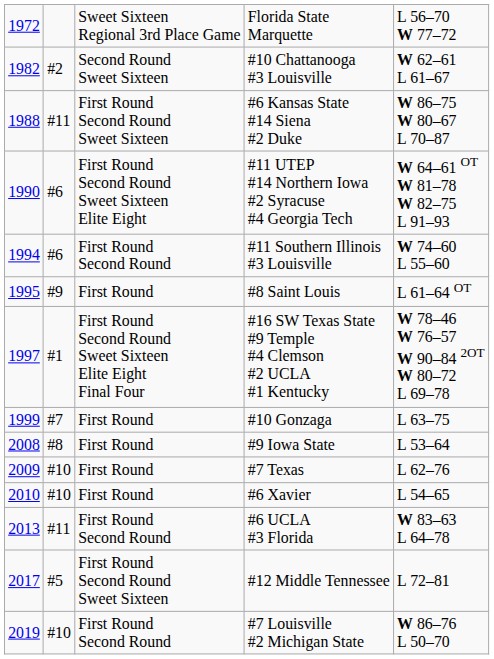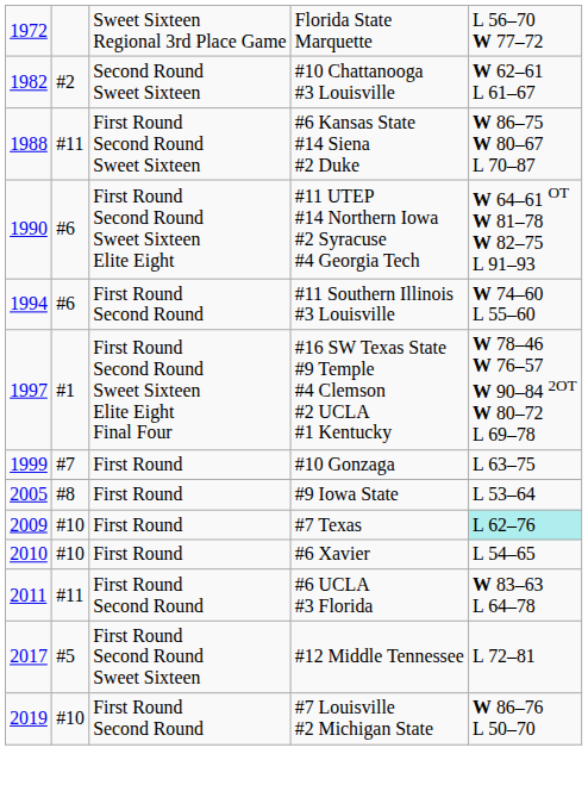 <table class="wikitable">
 <tr>
 <td><a href='#'>1972</a></td>
 <td></td>
 <td>Sweet Sixteen<br>Regional 3rd Place Game</td>
 <td>Florida State<br>Marquette</td>
 <td>L 56–70<br><strong>W</strong> 77–72</td>
 </tr>
 <tr>
 <td><a href='#'>1982</a></td>
 <td>#2</td>
 <td>Second Round<br>Sweet Sixteen</td>
 <td>#10 Chattanooga<br>#3 Louisville</td>
 <td><strong>W</strong> 62–61<br>L 61–67</td>
 </tr>
 <tr>
 <td><a href='#'>1988</a></td>
 <td>#11</td>
 <td>First Round<br>Second Round<br>Sweet Sixteen</td>
 <td>#6 Kansas State<br>#14 Siena<br>#2 Duke</td>
 <td><strong>W</strong> 86–75<br><strong>W</strong> 80–67<br>L 70–87</td>
 </tr>
 <tr>
 <td><a href='#'>1990</a></td>
 <td>#6</td>
 <td>First Round<br>Second Round<br>Sweet Sixteen<br>Elite Eight</td>
 <td>#11 UTEP<br>#14 Northern Iowa<br>#2 Syracuse<br>#4 Georgia Tech</td>
 <td><strong>W</strong> 64–61 <sup>OT</sup><br><strong>W</strong> 81–78<br><strong>W</strong> 82–75<br>L 91–93</td>
 </tr>
 <tr>
 <td><a href='#'>1994</a></td>
 <td>#6</td>
 <td>First Round<br>Second Round</td>
 <td>#11 Southern Illinois<br>#3 Louisville</td>
 <td><strong>W</strong> 74–60<br>L 55–60</td>
 </tr>
 <tr>
-<td><a href='#'>1995</a></td>
-<td>#9</td>
-<td>First Round</td>
-<td>#8 Saint Louis</td>
-<td>L 61–64 <sup>OT</sup></td>
-</tr>
-<tr>
 <td><a href='#'>1997</a></td>
 <td>#1</td>
 <td>First Round<br>Second Round<br>Sweet Sixteen<br>Elite Eight<br>Final Four</td>
 <td>#16 SW Texas State<br>#9 Temple<br>#4 Clemson<br>#2 UCLA<br>#1 Kentucky</td>
 <td><strong>W</strong> 78–46<br><strong>W</strong> 76–57<br><strong>W</strong> 90–84 <sup>2OT</sup><br><strong>W</strong> 80–72<br>L 69–78</td>
 </tr>
 <tr>
 <td><a href='#'>1999</a></td>
 <td>#7</td>
 <td>First Round</td>
 <td>#10 Gonzaga</td>
 <td>L 63–75</td>
 </tr>
 <tr>
-<td><a href='#'>2008</a></td>
+<td><a href='#'>2005</a></td>
 <td>#8</td>
 <td>First Round</td>
 <td>#9 Iowa State</td>
 <td>L 53–64</td>
 </tr>
 <tr>
 <td><a href='#'>2009</a></td>
 <td>#10</td>
 <td>First Round</td>
 <td>#7 Texas</td>
-<td>L 62–76</td>
+<td style="background: paleturquoise;">L 62–76</td>
 </tr>
 <tr>
 <td><a href='#'>2010</a></td>
 <td>#10</td>
 <td>First Round</td>
 <td>#6 Xavier</td>
 <td>L 54–65</td>
 </tr>
 <tr>
-<td><a href='#'>2013</a></td>
+<td><a href='#'>2011</a></td>
 <td>#11</td>
 <td>First Round<br>Second Round</td>
 <td>#6 UCLA<br>#3 Florida</td>
 <td><strong>W</strong> 83–63<br>L 64–78</td>
 </tr>
 <tr>
 <td><a href='#'>2017</a></td>
 <td>#5</td>
 <td>First Round<br>Second Round<br>Sweet Sixteen</td>
 <td>#12 Middle Tennessee</td>
 <td>L 72–81</td>
 </tr>
 <tr>
 <td><a href='#'>2019</a></td>
 <td>#10</td>
 <td>First Round<br>Second Round</td>
 <td>#7 Louisville<br>#2 Michigan State</td>
 <td><strong>W</strong> 86–76<br>L 50–70</td>
 </tr>
 </table>
